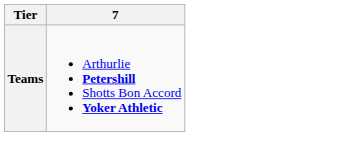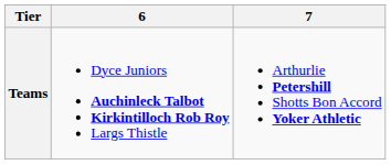 <table class="wikitable" style="text-align:left">
 <tr>
 <th>Tier</th>
+<th>6</th>
 <th>7</th>
 </tr>
 <tr>
 <th>Teams</th>
+<td valign="top"><br><ul><li><a href='#'>Dyce Juniors</a></li></ul><ul><li><a href='#'><strong>Auchinleck Talbot</strong></a></li><li><a href='#'><strong>Kirkintilloch Rob Roy</strong></a></li><li><a href='#'>Largs Thistle</a></li></ul></td>
 <td valign="top"><br><ul><li><a href='#'>Arthurlie</a></li><li><a href='#'><strong>Petershill</strong></a></li><li><a href='#'>Shotts Bon Accord</a></li><li><a href='#'><strong>Yoker Athletic</strong></a></li></ul></td>
 </tr>
 </table>
